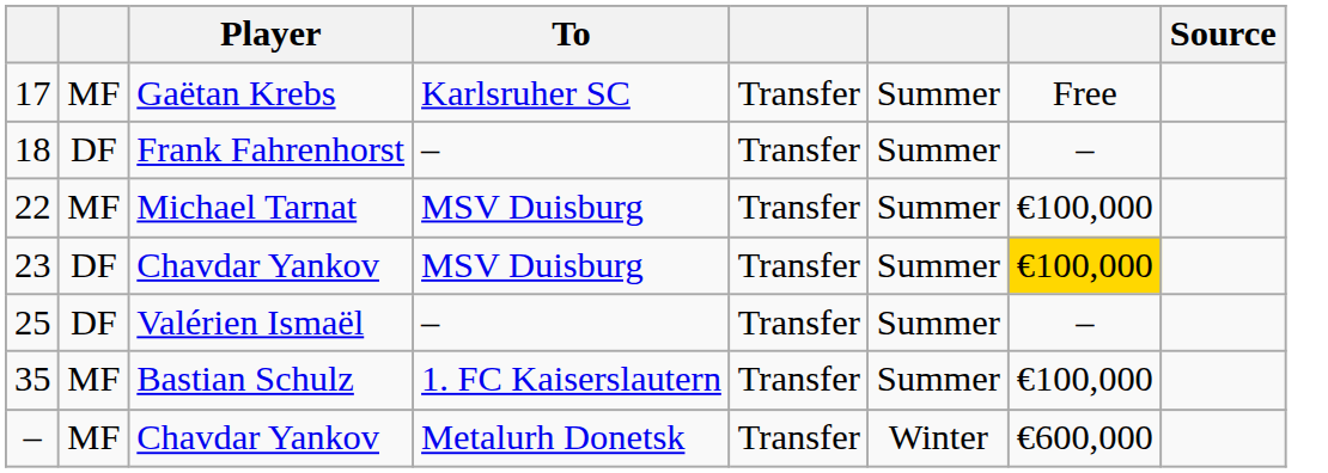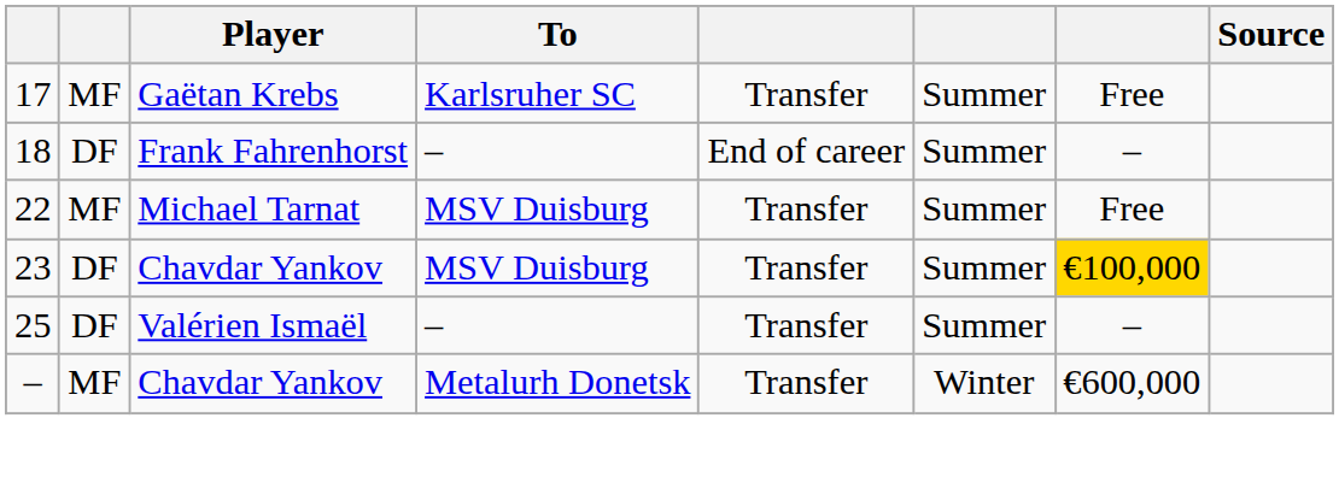 <table class="wikitable" style="text-align:center;">
 <tr>
 <th></th>
 <th></th>
 <th>Player</th>
 <th>To</th>
 <th></th>
 <th></th>
 <th></th>
 <th>Source</th>
 </tr>
 <tr>
 <td>17</td>
 <td>MF</td>
 <td align="left"> <a href='#'>Gaëtan Krebs</a></td>
 <td align="left"> <a href='#'>Karlsruher SC</a></td>
 <td>Transfer</td>
 <td>Summer</td>
 <td>Free</td>
 <td></td>
 </tr>
 <tr>
 <td>18</td>
 <td>DF</td>
 <td align="left"> <a href='#'>Frank Fahrenhorst</a></td>
 <td align="left"> –</td>
-<td>Transfer</td>
+<td>End of career</td>
 <td>Summer</td>
 <td>–</td>
 <td></td>
 </tr>
 <tr>
 <td>22</td>
 <td>MF</td>
 <td align="left"> <a href='#'>Michael Tarnat</a></td>
 <td align="left"> <a href='#'>MSV Duisburg</a></td>
 <td>Transfer</td>
 <td>Summer</td>
-<td>€100,000</td>
+<td>Free</td>
 <td></td>
 </tr>
 <tr>
 <td>23</td>
 <td>DF</td>
 <td align="left"> <a href='#'>Chavdar Yankov</a></td>
 <td align="left"> <a href='#'>MSV Duisburg</a></td>
 <td>Transfer</td>
 <td>Summer</td>
 <td style="background: gold;">€100,000</td>
 <td></td>
 </tr>
 <tr>
 <td>25</td>
 <td>DF</td>
 <td align="left"> <a href='#'>Valérien Ismaël</a></td>
 <td align="left"> –</td>
 <td>Transfer</td>
 <td>Summer</td>
 <td>–</td>
 <td></td>
 </tr>
 <tr>
-<td>35</td>
-<td>MF</td>
-<td align="left"> <a href='#'>Bastian Schulz</a></td>
-<td align="left"> <a href='#'>1. FC Kaiserslautern</a></td>
-<td>Transfer</td>
-<td>Summer</td>
-<td>€100,000</td>
-<td></td>
-</tr>
-<tr>
 <td>–</td>
 <td>MF</td>
 <td align="left"> <a href='#'>Chavdar Yankov</a></td>
 <td align="left"> <a href='#'>Metalurh Donetsk</a></td>
 <td>Transfer</td>
 <td>Winter</td>
 <td>€600,000</td>
 <td></td>
 </tr>
 </table>
